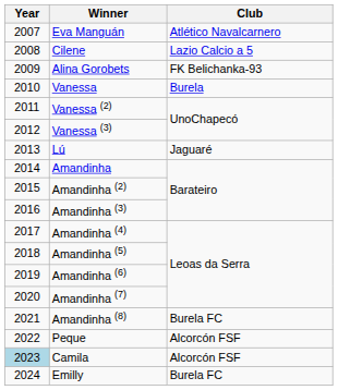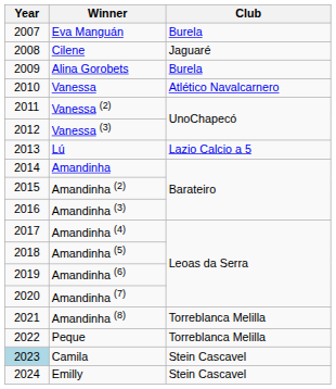 <table class="wikitable" style="width:450px;">
 <tr>
 <th>Year</th>
 <th>Winner</th>
 <th>Club</th>
 </tr>
 <tr>
 <td align="center">2007</td>
 <td> <a href='#'>Eva Manguán</a></td>
-<td> <a href='#'>Atlético Navalcarnero</a></td>
+<td> <a href='#'>Burela</a></td>
 </tr>
 <tr>
 <td align="center">2008</td>
 <td> <a href='#'>Cilene</a></td>
-<td> <a href='#'>Lazio Calcio a 5</a></td>
+<td> Jaguaré</td>
 </tr>
 <tr>
 <td align="center">2009</td>
 <td> <a href='#'>Alina Gorobets</a></td>
-<td> FK Belichanka-93</td>
+<td> <a href='#'>Burela</a></td>
 </tr>
 <tr>
 <td align="center">2010</td>
 <td> <a href='#'>Vanessa</a></td>
-<td> <a href='#'>Burela</a></td>
+<td> <a href='#'>Atlético Navalcarnero</a></td>
 </tr>
 <tr>
 <td align="center">2011</td>
 <td> <a href='#'>Vanessa</a> <sup>(2)</sup></td>
 <td rowspan="2"> UnoChapecó</td>
 </tr>
 <tr>
 <td align="center">2012</td>
 <td> <a href='#'>Vanessa</a> <sup>(3)</sup></td>
 </tr>
 <tr>
 <td align="center">2013</td>
 <td> <a href='#'>Lú</a></td>
-<td> Jaguaré</td>
+<td> <a href='#'>Lazio Calcio a 5</a></td>
 </tr>
 <tr>
 <td align="center">2014</td>
 <td> <a href='#'>Amandinha</a></td>
 <td rowspan="3"> Barateiro</td>
 </tr>
 <tr>
 <td align="center">2015</td>
 <td> Amandinha <sup>(2)</sup></td>
 </tr>
 <tr>
 <td align="center">2016</td>
 <td> Amandinha <sup>(3)</sup></td>
 </tr>
 <tr>
 <td align="center">2017</td>
 <td> Amandinha <sup>(4)</sup></td>
 <td rowspan="4"> Leoas da Serra</td>
 </tr>
 <tr>
 <td align="center">2018</td>
 <td> Amandinha <sup>(5)</sup></td>
 </tr>
 <tr>
 <td align="center">2019</td>
 <td> Amandinha <sup>(6)</sup></td>
 </tr>
 <tr>
 <td align="center">2020</td>
 <td> Amandinha <sup>(7)</sup></td>
 </tr>
 <tr>
 <td align="center">2021</td>
 <td> Amandinha <sup>(8)</sup></td>
-<td> Burela FC</td>
+<td> Torreblanca Melilla</td>
 </tr>
 <tr>
 <td align="center">2022</td>
 <td> Peque</td>
-<td> Alcorcón FSF</td>
+<td> Torreblanca Melilla</td>
 </tr>
 <tr>
 <td align="center" style="background: lightblue;">2023</td>
 <td> Camila</td>
-<td> Alcorcón FSF</td>
+<td> Stein Cascavel</td>
 </tr>
 <tr>
 <td align="center">2024</td>
 <td> Emilly</td>
-<td> Burela FC</td>
+<td> Stein Cascavel</td>
 </tr>
 </table>
